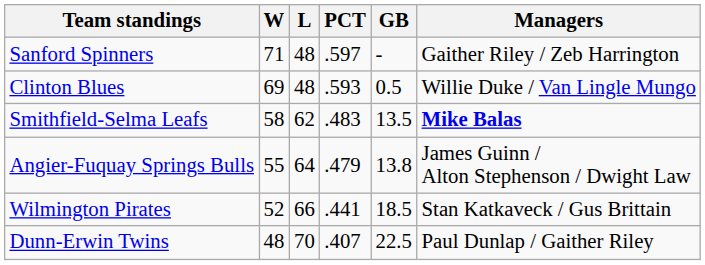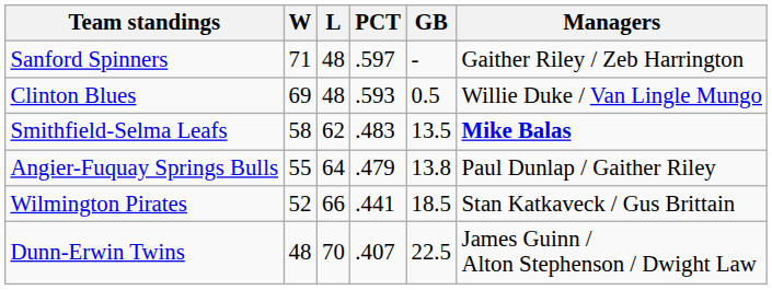 <table class="wikitable">
 <tr>
 <th>Team standings</th>
 <th>W</th>
 <th>L</th>
 <th>PCT</th>
 <th>GB</th>
 <th>Managers</th>
 </tr>
 <tr>
 <td><a href='#'>Sanford Spinners</a></td>
 <td>71</td>
 <td>48</td>
 <td>.597</td>
 <td>-</td>
 <td>Gaither Riley / Zeb Harrington</td>
 </tr>
 <tr>
 <td><a href='#'>Clinton Blues</a></td>
 <td>69</td>
 <td>48</td>
 <td>.593</td>
 <td>0.5</td>
 <td>Willie Duke / <a href='#'>Van Lingle Mungo</a></td>
 </tr>
 <tr>
 <td><a href='#'>Smithfield-Selma Leafs</a></td>
 <td>58</td>
 <td>62</td>
 <td>.483</td>
 <td>13.5</td>
 <td><strong><a href='#'>Mike Balas</a></strong></td>
 </tr>
 <tr>
 <td><a href='#'>Angier-Fuquay Springs Bulls</a></td>
 <td>55</td>
 <td>64</td>
 <td>.479</td>
 <td>13.8</td>
-<td>James Guinn / <br>Alton Stephenson / Dwight Law</td>
+<td>Paul Dunlap / Gaither Riley</td>
 </tr>
 <tr>
 <td><a href='#'>Wilmington Pirates</a></td>
 <td>52</td>
 <td>66</td>
 <td>.441</td>
 <td>18.5</td>
 <td>Stan Katkaveck / Gus Brittain</td>
 </tr>
 <tr>
 <td><a href='#'>Dunn-Erwin Twins</a></td>
 <td>48</td>
 <td>70</td>
 <td>.407</td>
 <td>22.5</td>
-<td>Paul Dunlap / Gaither Riley</td>
+<td>James Guinn / <br>Alton Stephenson / Dwight Law</td>
 </tr>
 </table>
